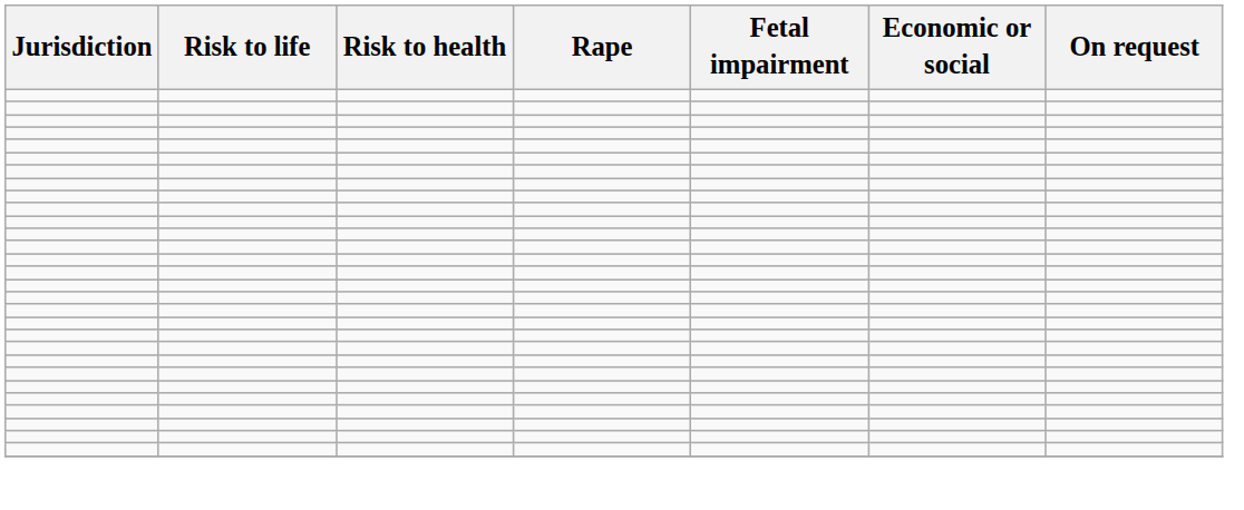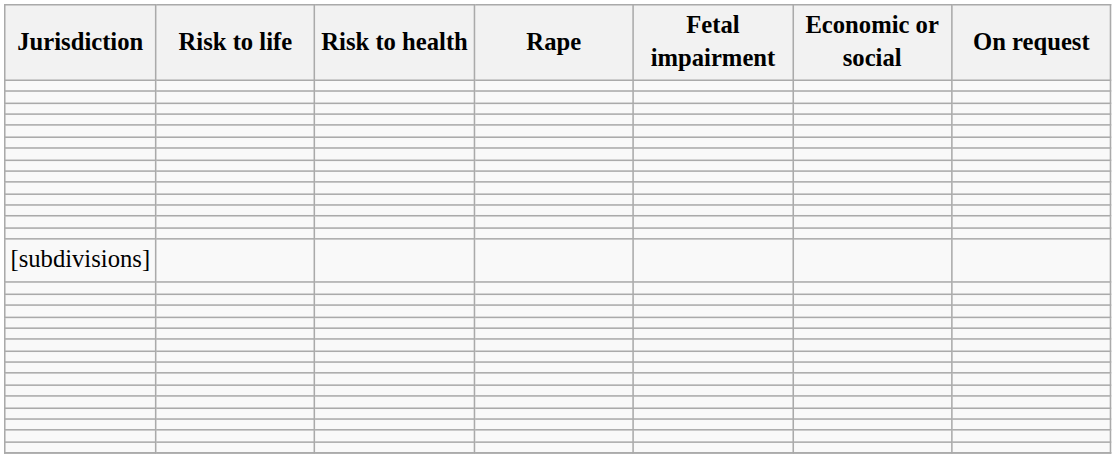 <table class="wikitable sortable sticky-table-head sticky-table-col1 collapsible" style=line-height:1.3>
 <tr>
 <th>Jurisdiction</th>
 <th style=width:6em>Risk to life</th>
 <th style=width:6em>Risk to health</th>
 <th style=width:6em>Rape</th>
 <th style=width:6em>Fetal impairment</th>
 <th style=width:6em>Economic or social</th>
 <th style=width:6em>On request</th>
 </tr>
 <tr>
 <td></td>
 <td></td>
 <td></td>
 <td></td>
 <td></td>
 <td></td>
 <td></td>
 </tr>
 <tr>
 <td></td>
 <td></td>
 <td></td>
 <td></td>
 <td></td>
 <td></td>
 <td></td>
 </tr>
 <tr>
 <td></td>
 <td></td>
 <td></td>
 <td></td>
 <td></td>
 <td></td>
 <td></td>
 </tr>
 <tr>
 <td></td>
 <td></td>
 <td></td>
 <td></td>
 <td></td>
 <td></td>
 <td></td>
 </tr>
 <tr>
 <td></td>
 <td></td>
 <td></td>
 <td></td>
 <td></td>
 <td></td>
 <td></td>
 </tr>
 <tr>
 <td></td>
 <td></td>
 <td></td>
 <td></td>
 <td></td>
 <td></td>
 <td></td>
 </tr>
 <tr>
 <td></td>
 <td></td>
 <td></td>
 <td></td>
 <td></td>
 <td></td>
 <td></td>
 </tr>
 <tr>
 <td></td>
 <td></td>
 <td></td>
 <td></td>
 <td></td>
 <td></td>
 <td></td>
 </tr>
 <tr>
 <td></td>
 <td></td>
 <td></td>
 <td></td>
 <td></td>
 <td></td>
 <td></td>
 </tr>
 <tr>
 <td></td>
 <td></td>
 <td></td>
 <td></td>
 <td></td>
 <td></td>
 <td></td>
 </tr>
 <tr>
 <td></td>
 <td></td>
 <td></td>
 <td></td>
 <td></td>
 <td></td>
 <td></td>
 </tr>
 <tr>
 <td></td>
 <td></td>
 <td></td>
 <td></td>
 <td></td>
 <td></td>
 <td></td>
 </tr>
 <tr>
 <td></td>
 <td></td>
 <td></td>
 <td></td>
 <td></td>
 <td></td>
 <td></td>
 </tr>
 <tr>
 <td></td>
+<td></td>
+<td></td>
+<td></td>
+<td></td>
+<td></td>
+<td></td>
+</tr>
+<tr>
+<td> [<span>subdivisions</span>]</td>
 <td></td>
 <td></td>
 <td></td>
 <td></td>
 <td></td>
 <td></td>
 </tr>
 <tr class="mw-collapsible mw-collapsed" id=mw-customcollapsible-gg>
 <td></td>
 <td></td>
 <td></td>
 <td></td>
 <td></td>
 <td></td>
 <td></td>
 </tr>
 <tr class="mw-collapsible mw-collapsed" id=mw-customcollapsible-gg>
 <td></td>
 <td></td>
 <td></td>
 <td></td>
 <td></td>
 <td></td>
 <td></td>
 </tr>
 <tr class="mw-collapsible mw-collapsed" id=mw-customcollapsible-gg>
 <td></td>
 <td></td>
 <td></td>
 <td></td>
 <td></td>
 <td></td>
 <td></td>
 </tr>
 <tr>
 <td></td>
 <td></td>
 <td></td>
 <td></td>
 <td></td>
 <td></td>
 <td></td>
 </tr>
 <tr>
 <td></td>
 <td></td>
 <td></td>
 <td></td>
 <td></td>
 <td></td>
 <td></td>
 </tr>
 <tr>
 <td></td>
 <td></td>
 <td></td>
 <td></td>
 <td></td>
 <td></td>
 <td></td>
 </tr>
 <tr>
 <td></td>
 <td></td>
 <td></td>
 <td></td>
 <td></td>
 <td></td>
 <td></td>
 </tr>
 <tr>
 <td></td>
 <td></td>
 <td></td>
 <td></td>
 <td></td>
 <td></td>
 <td></td>
 </tr>
 <tr>
 <td></td>
 <td></td>
 <td></td>
 <td></td>
 <td></td>
 <td></td>
 <td></td>
 </tr>
 <tr>
 <td></td>
 <td></td>
 <td></td>
 <td></td>
 <td></td>
 <td></td>
 <td></td>
 </tr>
 <tr>
 <td></td>
 <td></td>
 <td></td>
 <td></td>
 <td></td>
 <td></td>
 <td></td>
 </tr>
 <tr>
 <td></td>
 <td></td>
 <td></td>
 <td></td>
 <td></td>
 <td></td>
 <td></td>
 </tr>
 <tr>
 <td></td>
 <td></td>
 <td></td>
 <td></td>
 <td></td>
 <td></td>
 <td></td>
 </tr>
 <tr>
 <td></td>
 <td></td>
 <td></td>
 <td></td>
 <td></td>
 <td></td>
 <td></td>
 </tr>
 <tr>
 <td></td>
 <td></td>
 <td></td>
 <td></td>
 <td></td>
 <td></td>
 <td></td>
 </tr>
 <tr class=sortbottom>
 </tr>
 </table>
